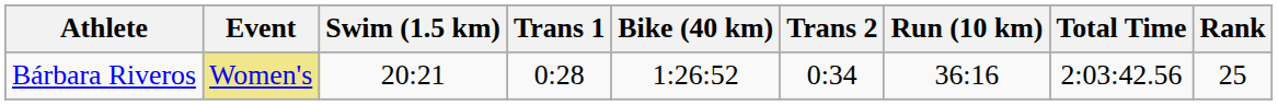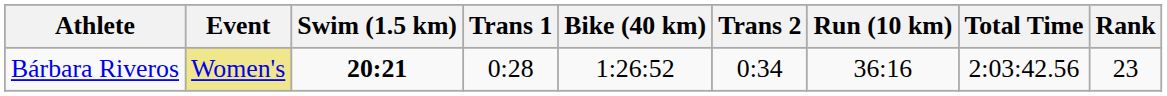 <table class="wikitable" style="font-size:90%">
 <tr>
 <th>Athlete</th>
 <th>Event</th>
 <th>Swim (1.5 km)</th>
 <th>Trans 1</th>
 <th>Bike (40 km)</th>
 <th>Trans 2</th>
 <th>Run (10 km)</th>
 <th>Total Time</th>
 <th>Rank</th>
 </tr>
 <tr align=center>
 <td align=left><a href='#'>Bárbara Riveros</a></td>
 <td align=left style="background: khaki;"><a href='#'>Women's</a></td>
-<td>20:21</td>
+<td><strong>20:21</strong></td>
 <td>0:28</td>
 <td>1:26:52</td>
 <td>0:34</td>
 <td>36:16</td>
 <td>2:03:42.56</td>
-<td>25</td>
+<td>23</td>
 </tr>
 </table>
